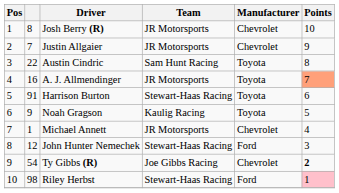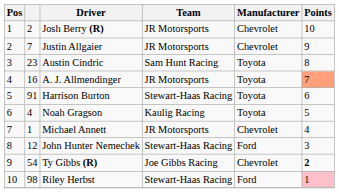 <table class="wikitable" style="font-size:98%">
 <tr>
 <th>Pos</th>
 <th></th>
 <th>Driver</th>
 <th>Team</th>
 <th>Manufacturer</th>
 <th>Points</th>
 </tr>
 <tr>
 <td>1</td>
-<td>8</td>
+<td>2</td>
 <td>Josh Berry <strong>(R)</strong></td>
 <td>JR Motorsports</td>
 <td>Chevrolet</td>
 <td>10</td>
 </tr>
 <tr>
 <td>2</td>
 <td>7</td>
 <td>Justin Allgaier</td>
 <td>JR Motorsports</td>
 <td>Chevrolet</td>
 <td>9</td>
 </tr>
 <tr>
 <td>3</td>
-<td>22</td>
+<td>23</td>
 <td>Austin Cindric</td>
 <td>Sam Hunt Racing</td>
 <td>Toyota</td>
 <td>8</td>
 </tr>
 <tr>
 <td>4</td>
 <td>16</td>
 <td>A. J. Allmendinger</td>
 <td>JR Motorsports</td>
 <td>Toyota</td>
 <td style="background: lightsalmon;">7</td>
 </tr>
 <tr>
 <td>5</td>
 <td>91</td>
 <td>Harrison Burton</td>
 <td>Stewart-Haas Racing</td>
 <td>Toyota</td>
 <td>6</td>
 </tr>
 <tr>
 <td>6</td>
-<td>9</td>
+<td>4</td>
 <td>Noah Gragson</td>
 <td>Kaulig Racing</td>
 <td>Toyota</td>
 <td>5</td>
 </tr>
 <tr>
 <td>7</td>
 <td>1</td>
 <td>Michael Annett</td>
 <td>JR Motorsports</td>
 <td>Chevrolet</td>
 <td>4</td>
 </tr>
 <tr>
 <td>8</td>
 <td>12</td>
 <td>John Hunter Nemechek</td>
 <td>Stewart-Haas Racing</td>
 <td>Ford</td>
 <td>3</td>
 </tr>
 <tr>
 <td>9</td>
 <td>54</td>
 <td>Ty Gibbs <strong>(R)</strong></td>
 <td>Joe Gibbs Racing</td>
 <td>Chevrolet</td>
 <td><strong>2</strong></td>
 </tr>
 <tr>
 <td>10</td>
 <td>98</td>
 <td>Riley Herbst</td>
 <td>Stewart-Haas Racing</td>
 <td>Ford</td>
 <td style="background: pink;">1</td>
 </tr>
 <tr>
 </tr>
 </table>
